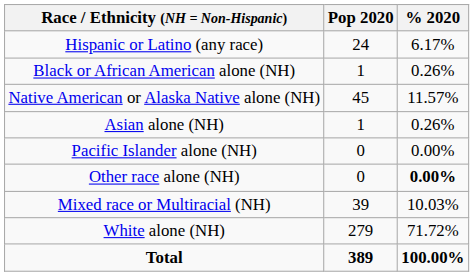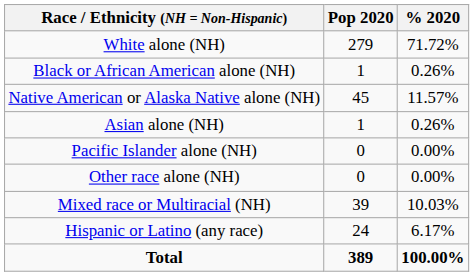 <table class="wikitable" style="text-align:center;">
 <tr>
 <th>Race / Ethnicity <small>(<em>NH = Non-Hispanic</em>)</small></th>
 <th>Pop 2020</th>
 <th>% 2020</th>
 </tr>
 <tr>
-<td><a href='#'>Hispanic or Latino</a> (any race)</td>
-<td>24</td>
-<td>6.17%</td>
+<td><a href='#'>White</a> alone (NH)</td>
+<td>279</td>
+<td>71.72%</td>
 </tr>
 <tr>
 <td><a href='#'>Black or African American</a> alone (NH)</td>
 <td>1</td>
 <td>0.26%</td>
 </tr>
 <tr>
 <td><a href='#'>Native American</a> or <a href='#'>Alaska Native</a> alone (NH)</td>
 <td>45</td>
 <td>11.57%</td>
 </tr>
 <tr>
 <td><a href='#'>Asian</a> alone (NH)</td>
 <td>1</td>
 <td>0.26%</td>
 </tr>
 <tr>
 <td><a href='#'>Pacific Islander</a> alone (NH)</td>
 <td>0</td>
 <td>0.00%</td>
 </tr>
 <tr>
 <td><a href='#'>Other race</a> alone (NH)</td>
 <td>0</td>
-<td><strong>0.00%</strong></td>
+<td>0.00%</td>
 </tr>
 <tr>
 <td><a href='#'>Mixed race or Multiracial</a> (NH)</td>
 <td>39</td>
 <td>10.03%</td>
 </tr>
 <tr>
-<td><a href='#'>White</a> alone (NH)</td>
-<td>279</td>
-<td>71.72%</td>
+<td><a href='#'>Hispanic or Latino</a> (any race)</td>
+<td>24</td>
+<td>6.17%</td>
 </tr>
 <tr>
 <td><strong>Total</strong></td>
 <td><strong>389</strong></td>
 <td><strong>100.00%</strong></td>
 </tr>
 </table>
